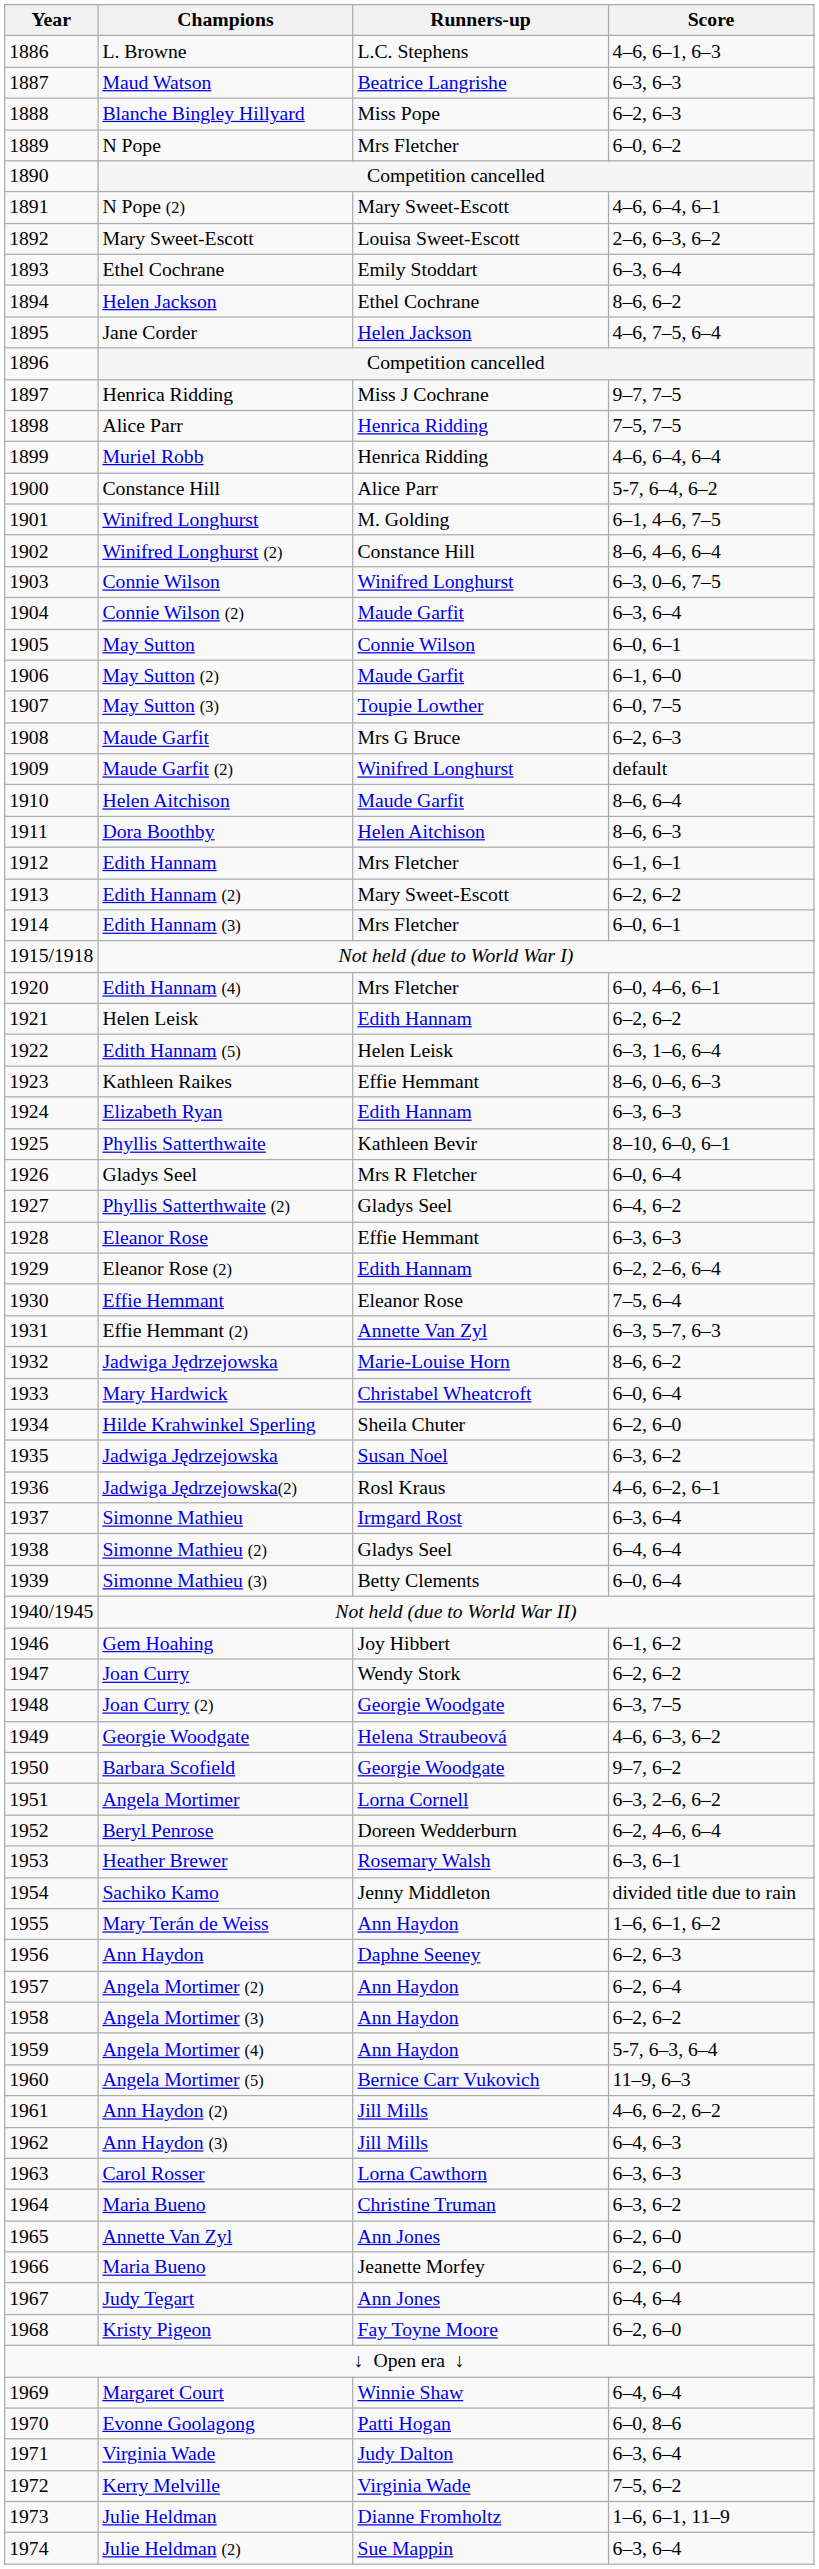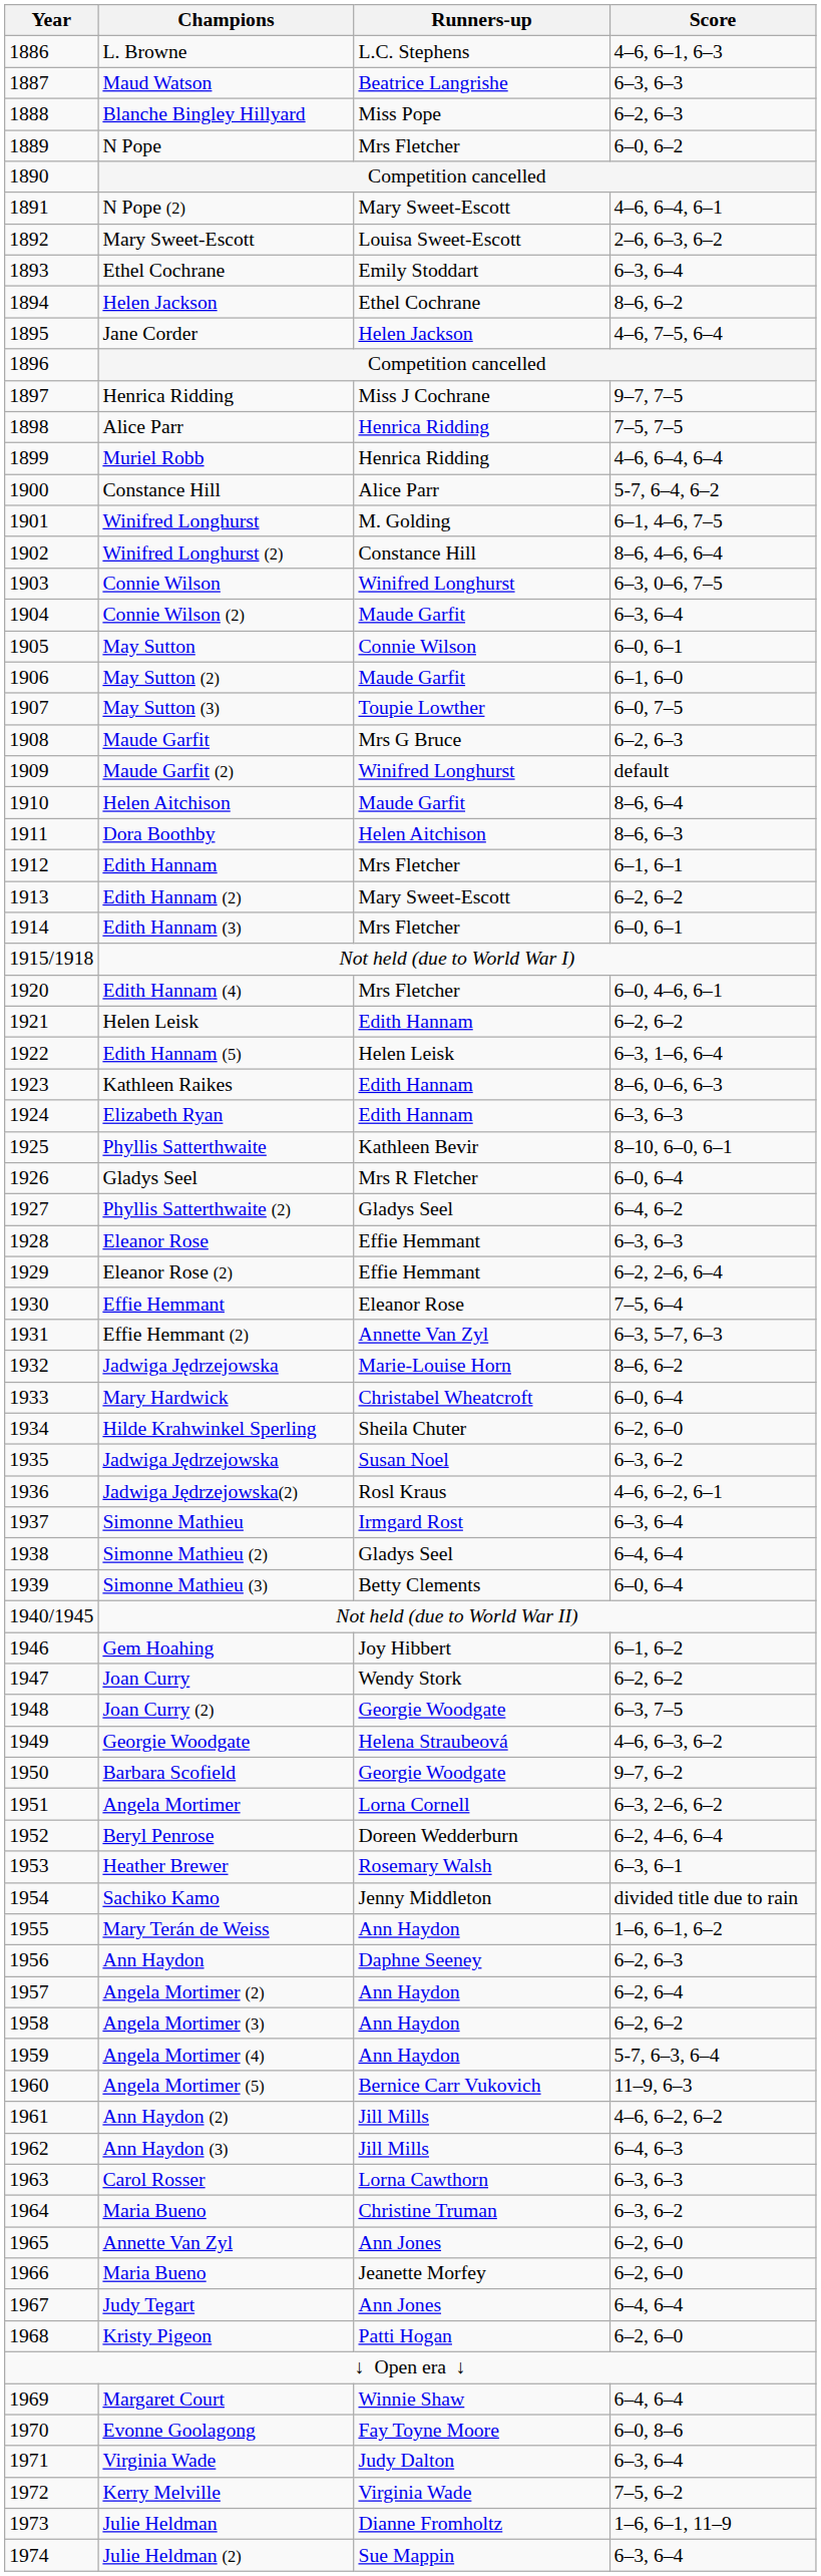 <table class="wikitable">
 <tr>
 <th style="width:60px;">Year</th>
 <th style="width:200px;">Champions</th>
 <th style="width:200px;">Runners-up</th>
 <th style="width:160px;">Score</th>
 </tr>
 <tr>
 <td>1886</td>
 <td> L. Browne</td>
 <td> L.C. Stephens</td>
 <td>4–6, 6–1, 6–3</td>
 </tr>
 <tr>
 <td>1887</td>
 <td> <a href='#'>Maud Watson</a></td>
 <td>  <a href='#'>Beatrice Langrishe</a></td>
 <td>6–3, 6–3</td>
 </tr>
 <tr>
 <td>1888</td>
 <td> <a href='#'>Blanche Bingley Hillyard</a></td>
 <td> Miss Pope</td>
 <td>6–2, 6–3</td>
 </tr>
 <tr>
 <td>1889</td>
 <td> N Pope</td>
 <td>  Mrs Fletcher</td>
 <td>6–0, 6–2</td>
 </tr>
 <tr>
 <td>1890</td>
 <td rowspan="1" colspan="5" align="center" bgcolor="#F5F5F5">Competition cancelled</td>
 </tr>
 <tr>
 <td>1891</td>
 <td> N Pope <small>(2)</small></td>
 <td> Mary Sweet-Escott</td>
 <td>4–6, 6–4, 6–1</td>
 </tr>
 <tr>
 <td>1892</td>
 <td> Mary Sweet-Escott</td>
 <td> Louisa Sweet-Escott</td>
 <td>2–6, 6–3, 6–2</td>
 </tr>
 <tr>
 <td>1893</td>
 <td> Ethel Cochrane</td>
 <td> Emily Stoddart</td>
 <td>6–3, 6–4</td>
 </tr>
 <tr>
 <td>1894</td>
 <td> <a href='#'>Helen Jackson</a></td>
 <td>  Ethel Cochrane</td>
 <td>8–6, 6–2</td>
 </tr>
 <tr>
 <td>1895</td>
 <td> Jane Corder</td>
 <td>  <a href='#'>Helen Jackson</a></td>
 <td>4–6, 7–5, 6–4</td>
 </tr>
 <tr>
 <td>1896</td>
 <td rowspan="1" colspan="5" align="center" bgcolor="#F5F5F5">Competition cancelled</td>
 </tr>
 <tr>
 <td>1897</td>
 <td> Henrica Ridding</td>
 <td>  Miss J Cochrane</td>
 <td>9–7, 7–5</td>
 </tr>
 <tr>
 <td>1898</td>
 <td> Alice Parr</td>
 <td> <a href='#'>Henrica Ridding</a></td>
 <td>7–5, 7–5</td>
 </tr>
 <tr>
 <td>1899</td>
 <td> <a href='#'>Muriel Robb</a></td>
 <td> Henrica Ridding</td>
 <td>4–6, 6–4, 6–4</td>
 </tr>
 <tr>
 <td>1900</td>
 <td> Constance Hill</td>
 <td> Alice Parr</td>
 <td>5-7, 6–4, 6–2</td>
 </tr>
 <tr>
 <td>1901</td>
 <td> <a href='#'>Winifred Longhurst</a></td>
 <td> M. Golding</td>
 <td>6–1, 4–6, 7–5</td>
 </tr>
 <tr>
 <td>1902</td>
 <td> <a href='#'>Winifred Longhurst</a> <small>(2)</small></td>
 <td> Constance Hill</td>
 <td>8–6, 4–6, 6–4</td>
 </tr>
 <tr>
 <td>1903</td>
 <td> <a href='#'>Connie Wilson</a></td>
 <td> <a href='#'>Winifred Longhurst</a></td>
 <td>6–3, 0–6, 7–5</td>
 </tr>
 <tr>
 <td>1904</td>
 <td> <a href='#'>Connie Wilson</a> <small>(2)</small></td>
 <td> <a href='#'>Maude Garfit</a></td>
 <td>6–3, 6–4</td>
 </tr>
 <tr>
 <td>1905</td>
 <td> <a href='#'>May Sutton</a></td>
 <td> <a href='#'>Connie Wilson</a></td>
 <td>6–0, 6–1</td>
 </tr>
 <tr>
 <td>1906 </td>
 <td> <a href='#'>May Sutton</a> <small>(2)</small></td>
 <td> <a href='#'>Maude Garfit</a></td>
 <td>6–1, 6–0</td>
 </tr>
 <tr>
 <td>1907 </td>
 <td> <a href='#'>May Sutton</a> <small>(3)</small></td>
 <td> <a href='#'>Toupie Lowther</a></td>
 <td>6–0, 7–5</td>
 </tr>
 <tr>
 <td>1908</td>
 <td> <a href='#'>Maude Garfit</a></td>
 <td> Mrs G Bruce</td>
 <td>6–2, 6–3</td>
 </tr>
 <tr>
 <td>1909</td>
 <td><a href='#'>Maude Garfit</a> <small>(2)</small></td>
 <td> <a href='#'>Winifred Longhurst</a></td>
 <td>default</td>
 </tr>
 <tr>
 <td>1910</td>
 <td> <a href='#'>Helen Aitchison</a></td>
 <td> <a href='#'>Maude Garfit</a></td>
 <td>8–6, 6–4</td>
 </tr>
 <tr>
 <td>1911</td>
 <td> <a href='#'>Dora Boothby</a></td>
 <td> <a href='#'>Helen Aitchison</a></td>
 <td>8–6, 6–3</td>
 </tr>
 <tr>
 <td>1912</td>
 <td> <a href='#'>Edith Hannam</a></td>
 <td> Mrs Fletcher</td>
 <td>6–1, 6–1</td>
 </tr>
 <tr>
 <td>1913</td>
 <td> <a href='#'>Edith Hannam</a> <small>(2)</small></td>
 <td> Mary Sweet-Escott</td>
 <td>6–2, 6–2</td>
 </tr>
 <tr>
 <td>1914</td>
 <td> <a href='#'>Edith Hannam</a> <small>(3)</small></td>
 <td> Mrs Fletcher</td>
 <td>6–0, 6–1</td>
 </tr>
 <tr>
 <td>1915/1918</td>
 <td colspan=4 align=center><em>Not held (due to World War I)</em></td>
 </tr>
 <tr>
 <td>1920</td>
 <td> <a href='#'>Edith Hannam</a> <small>(4)</small></td>
 <td> Mrs Fletcher</td>
 <td>6–0, 4–6, 6–1</td>
 </tr>
 <tr>
 <td>1921</td>
 <td> Helen Leisk</td>
 <td> <a href='#'>Edith Hannam</a></td>
 <td>6–2, 6–2</td>
 </tr>
 <tr>
 <td>1922</td>
 <td> <a href='#'>Edith Hannam</a> <small>(5)</small></td>
 <td> Helen Leisk </td>
 <td>6–3, 1–6, 6–4</td>
 </tr>
 <tr>
 <td>1923</td>
 <td> Kathleen Raikes</td>
-<td> Effie Hemmant</td>
+<td> <a href='#'>Edith Hannam</a></td>
 <td>8–6, 0–6, 6–3</td>
 </tr>
 <tr>
 <td>1924</td>
 <td> <a href='#'>Elizabeth Ryan</a></td>
 <td> <a href='#'>Edith Hannam</a></td>
 <td>6–3, 6–3</td>
 </tr>
 <tr>
 <td>1925</td>
 <td> <a href='#'>Phyllis Satterthwaite</a></td>
 <td> Kathleen Bevir</td>
 <td>8–10, 6–0, 6–1</td>
 </tr>
 <tr>
 <td>1926</td>
 <td> Gladys Seel</td>
 <td> Mrs R Fletcher</td>
 <td>6–0, 6–4</td>
 </tr>
 <tr>
 <td>1927</td>
 <td> <a href='#'>Phyllis Satterthwaite</a> <small>(2)</small></td>
 <td> Gladys Seel</td>
 <td>6–4, 6–2</td>
 </tr>
 <tr>
 <td>1928</td>
 <td> <a href='#'>Eleanor Rose</a></td>
 <td> Effie Hemmant</td>
 <td>6–3, 6–3</td>
 </tr>
 <tr>
 <td>1929</td>
 <td> Eleanor Rose <small>(2)</small></td>
-<td> <a href='#'>Edith Hannam</a></td>
+<td> Effie Hemmant</td>
 <td>6–2, 2–6, 6–4</td>
 </tr>
 <tr>
 <td>1930</td>
 <td> <a href='#'>Effie Hemmant</a></td>
 <td> Eleanor Rose</td>
 <td>7–5, 6–4</td>
 </tr>
 <tr>
 <td>1931</td>
 <td> Effie Hemmant <small>(2)</small></td>
 <td> <a href='#'>Annette Van Zyl</a></td>
 <td>6–3, 5–7, 6–3</td>
 </tr>
 <tr>
 <td>1932</td>
 <td> <a href='#'>Jadwiga Jędrzejowska</a></td>
 <td> <a href='#'>Marie-Louise Horn</a></td>
 <td>8–6, 6–2</td>
 </tr>
 <tr>
 <td>1933</td>
 <td> <a href='#'>Mary Hardwick</a></td>
 <td> <a href='#'>Christabel Wheatcroft</a></td>
 <td>6–0, 6–4</td>
 </tr>
 <tr>
 <td>1934</td>
 <td> <a href='#'>Hilde Krahwinkel Sperling</a></td>
 <td> Sheila Chuter</td>
 <td>6–2, 6–0</td>
 </tr>
 <tr>
 <td>1935</td>
 <td> <a href='#'>Jadwiga Jędrzejowska</a></td>
 <td> <a href='#'>Susan Noel</a></td>
 <td>6–3, 6–2</td>
 </tr>
 <tr>
 <td>1936</td>
 <td> <a href='#'>Jadwiga Jędrzejowska</a><small>(2)</small></td>
 <td> Rosl Kraus</td>
 <td>4–6, 6–2, 6–1</td>
 </tr>
 <tr>
 <td>1937</td>
 <td> <a href='#'>Simonne Mathieu</a></td>
 <td>  <a href='#'>Irmgard Rost</a></td>
 <td>6–3, 6–4</td>
 </tr>
 <tr>
 <td>1938</td>
 <td> <a href='#'>Simonne Mathieu</a> <small>(2)</small></td>
 <td> Gladys Seel</td>
 <td>6–4, 6–4</td>
 </tr>
 <tr>
 <td>1939</td>
 <td> <a href='#'>Simonne Mathieu</a> <small>(3)</small></td>
 <td> Betty Clements</td>
 <td>6–0, 6–4</td>
 </tr>
 <tr>
 <td>1940/1945</td>
 <td colspan=4 align=center><em>Not held (due to World War II)</em></td>
 </tr>
 <tr>
 <td>1946</td>
 <td> <a href='#'>Gem Hoahing</a></td>
 <td> Joy Hibbert</td>
 <td>6–1, 6–2</td>
 </tr>
 <tr>
 <td>1947</td>
 <td> <a href='#'>Joan Curry</a></td>
 <td> Wendy Stork</td>
 <td>6–2, 6–2</td>
 </tr>
 <tr>
 <td>1948</td>
 <td> <a href='#'>Joan Curry</a> <small>(2)</small></td>
 <td> <a href='#'>Georgie Woodgate</a></td>
 <td>6–3, 7–5</td>
 </tr>
 <tr>
 <td>1949</td>
 <td> <a href='#'>Georgie Woodgate</a></td>
 <td> <a href='#'>Helena Straubeová</a></td>
 <td>4–6, 6–3, 6–2</td>
 </tr>
 <tr>
 <td>1950</td>
 <td> <a href='#'>Barbara Scofield</a></td>
 <td> <a href='#'>Georgie Woodgate</a></td>
 <td>9–7, 6–2</td>
 </tr>
 <tr>
 <td>1951</td>
 <td> <a href='#'>Angela Mortimer</a></td>
 <td> <a href='#'>Lorna Cornell</a></td>
 <td>6–3, 2–6, 6–2</td>
 </tr>
 <tr>
 <td>1952</td>
 <td> <a href='#'>Beryl Penrose</a></td>
 <td> Doreen Wedderburn</td>
 <td>6–2, 4–6, 6–4</td>
 </tr>
 <tr>
 <td>1953</td>
 <td> <a href='#'>Heather Brewer</a></td>
 <td> <a href='#'>Rosemary Walsh</a></td>
 <td>6–3, 6–1</td>
 </tr>
 <tr>
 <td>1954</td>
 <td> <a href='#'>Sachiko Kamo</a></td>
 <td> Jenny Middleton</td>
 <td>divided title due to rain</td>
 </tr>
 <tr>
 <td>1955 </td>
 <td> <a href='#'>Mary Terán de Weiss</a></td>
 <td> <a href='#'>Ann Haydon</a></td>
 <td>1–6, 6–1, 6–2</td>
 </tr>
 <tr>
 <td>1956</td>
 <td> <a href='#'>Ann Haydon</a></td>
 <td> <a href='#'>Daphne Seeney</a></td>
 <td>6–2, 6–3</td>
 </tr>
 <tr>
 <td>1957</td>
 <td> <a href='#'>Angela Mortimer</a> <small>(2)</small></td>
 <td> <a href='#'>Ann Haydon</a></td>
 <td>6–2, 6–4</td>
 </tr>
 <tr>
 <td>1958</td>
 <td> <a href='#'>Angela Mortimer</a> <small>(3)</small></td>
 <td> <a href='#'>Ann Haydon</a></td>
 <td>6–2, 6–2</td>
 </tr>
 <tr>
 <td>1959</td>
 <td> <a href='#'>Angela Mortimer</a> <small>(4)</small></td>
 <td> <a href='#'>Ann Haydon</a></td>
 <td>5-7, 6–3, 6–4</td>
 </tr>
 <tr>
 <td>1960</td>
 <td> <a href='#'>Angela Mortimer</a> <small>(5)</small></td>
 <td> <a href='#'>Bernice Carr Vukovich</a></td>
 <td>11–9, 6–3</td>
 </tr>
 <tr>
 <td>1961</td>
 <td> <a href='#'>Ann Haydon</a> <small>(2)</small></td>
 <td> <a href='#'>Jill Mills</a></td>
 <td>4–6, 6–2, 6–2</td>
 </tr>
 <tr>
 <td>1962</td>
 <td> <a href='#'>Ann Haydon</a> <small>(3)</small></td>
 <td> <a href='#'>Jill Mills</a></td>
 <td>6–4, 6–3</td>
 </tr>
 <tr>
 <td>1963</td>
 <td> <a href='#'>Carol Rosser</a></td>
 <td> <a href='#'>Lorna Cawthorn</a></td>
 <td>6–3, 6–3</td>
 </tr>
 <tr>
 <td>1964 </td>
 <td> <a href='#'>Maria Bueno</a></td>
 <td> <a href='#'>Christine Truman</a></td>
 <td>6–3, 6–2</td>
 </tr>
 <tr>
 <td>1965</td>
 <td> <a href='#'>Annette Van Zyl</a></td>
 <td> <a href='#'>Ann Jones</a></td>
 <td>6–2, 6–0</td>
 </tr>
 <tr>
 <td>1966 </td>
 <td> <a href='#'>Maria Bueno</a></td>
 <td> Jeanette Morfey</td>
 <td>6–2, 6–0</td>
 </tr>
 <tr>
 <td>1967</td>
 <td> <a href='#'>Judy Tegart</a></td>
 <td> <a href='#'>Ann Jones</a></td>
 <td>6–4, 6–4</td>
 </tr>
 <tr>
 <td>1968 </td>
 <td> <a href='#'>Kristy Pigeon</a></td>
-<td> <a href='#'>Fay Toyne Moore</a></td>
+<td> <a href='#'>Patti Hogan</a></td>
 <td>6–2, 6–0</td>
 </tr>
 <tr>
 <td colspan="4" align="center">↓  Open era  ↓</td>
 </tr>
 <tr>
 <td>1969</td>
 <td> <a href='#'>Margaret Court</a></td>
 <td> <a href='#'>Winnie Shaw</a></td>
 <td>6–4, 6–4</td>
 </tr>
 <tr>
 <td>1970</td>
 <td> <a href='#'>Evonne Goolagong</a></td>
-<td> <a href='#'>Patti Hogan</a></td>
+<td> <a href='#'>Fay Toyne Moore</a></td>
 <td>6–0, 8–6</td>
 </tr>
 <tr>
 <td>1971</td>
 <td> <a href='#'>Virginia Wade</a></td>
 <td> <a href='#'>Judy Dalton</a></td>
 <td>6–3, 6–4</td>
 </tr>
 <tr>
 <td>1972</td>
 <td> <a href='#'>Kerry Melville</a></td>
 <td> <a href='#'>Virginia Wade</a></td>
 <td>7–5, 6–2</td>
 </tr>
 <tr>
 <td>1973</td>
 <td> <a href='#'>Julie Heldman</a></td>
 <td> <a href='#'>Dianne Fromholtz</a></td>
 <td>1–6, 6–1, 11–9</td>
 </tr>
 <tr>
 <td>1974</td>
 <td> <a href='#'>Julie Heldman</a> <small>(2)</small></td>
 <td> <a href='#'>Sue Mappin</a></td>
 <td>6–3, 6–4</td>
 </tr>
 </table>
